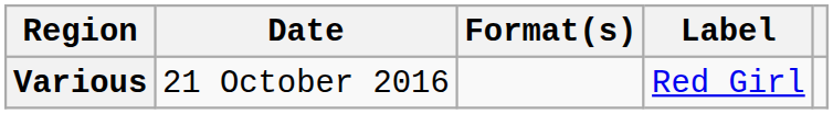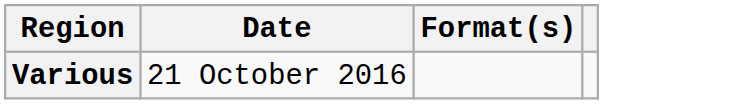 <table class="wikitable plainrowheaders">
 <tr>
 <th scope="col">Region</th>
 <th scope="col">Date</th>
 <th scope="col">Format(s)</th>
-<th scope="col">Label</th>
 <th scope="col"></th>
 </tr>
 <tr>
 <th scope="row">Various</th>
 <td>21 October 2016</td>
 <td></td>
-<td><a href='#'>Red Girl</a></td>
 <td align="center"></td>
 </tr>
 </table>
